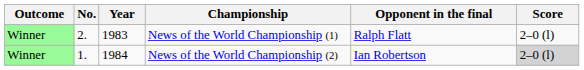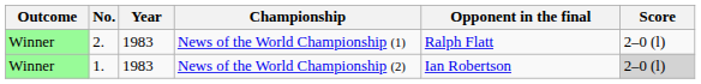 <table class="sortable wikitable">
 <tr>
 <th style="width:80px;">Outcome</th>
 <th style="width:20px;">No.</th>
 <th style="width:50px;">Year</th>
 <th style="width:250px;">Championship</th>
 <th style="width:200px;">Opponent in the final</th>
 <th style="width:70px;">Score</th>
 </tr>
 <tr>
 <td style="background:#98FB98;">Winner</td>
 <td>2.</td>
 <td>1983</td>
 <td><a href='#'>News of the World Championship</a> <small>(1)</small></td>
 <td> <a href='#'>Ralph Flatt</a></td>
 <td>2–0 (l)</td>
 </tr>
 <tr>
 <td style="background:#98FB98;">Winner</td>
 <td>1.</td>
-<td>1984</td>
+<td>1983</td>
 <td><a href='#'>News of the World Championship</a> <small>(2)</small></td>
 <td> <a href='#'>Ian Robertson</a></td>
 <td style="background: lightgrey;">2–0 (l)</td>
 </tr>
 </table>
